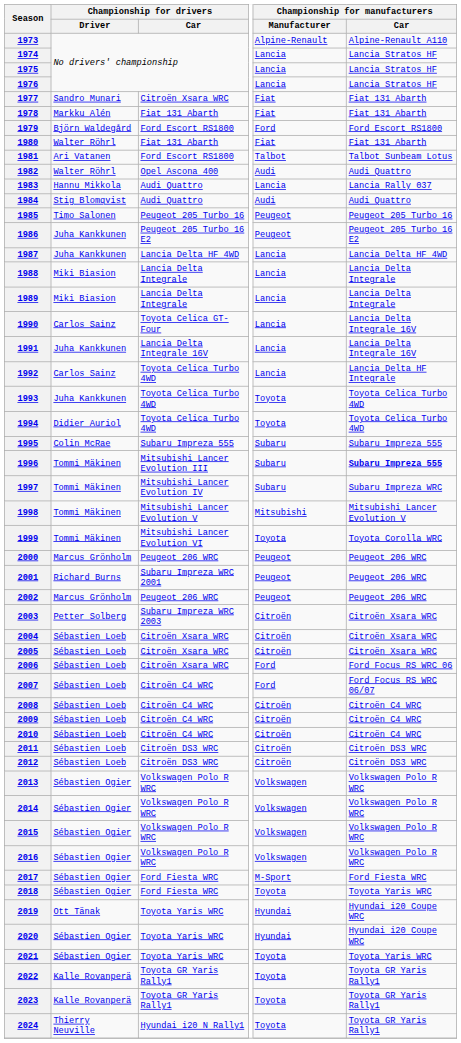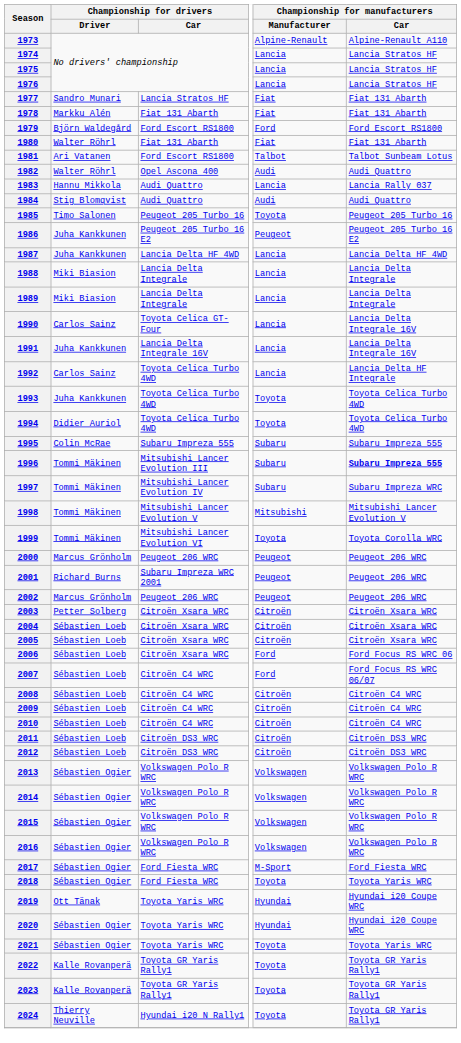 <table class="wikitable" style="font-size:90%;">
 <tr style="background:#efefef;">
 <th rowspan="2" style="width:70px;">Season</th>
 <th colspan="2" style="width:350px;">Championship for drivers</th>
 <td rowspan=54 style="background-color:#ffffff;border-top-style:hidden; border-bottom-style:hidden;"></td>
 <th colspan="2" style="width:350px;">Championship for manufacturers</th>
 </tr>
 <tr>
 <th style="width:150px;">Driver</th>
 <th style="width:200px;">Car</th>
 <th style="width:150px;">Manufacturer</th>
 <th style="width:200px;">Car</th>
 </tr>
 <tr>
 <th><a href='#'>1973</a></th>
 <td colspan="2" rowspan="4"><em>No drivers' championship</em></td>
 <td> <a href='#'>Alpine-Renault</a></td>
 <td><a href='#'>Alpine-Renault A110</a></td>
 </tr>
 <tr>
 <th><a href='#'>1974</a></th>
 <td> <a href='#'>Lancia</a></td>
 <td><a href='#'>Lancia Stratos HF</a></td>
 </tr>
 <tr>
 <th><a href='#'>1975</a></th>
 <td> <a href='#'>Lancia</a></td>
 <td><a href='#'>Lancia Stratos HF</a></td>
 </tr>
 <tr>
 <th><a href='#'>1976</a></th>
 <td> <a href='#'>Lancia</a></td>
 <td><a href='#'>Lancia Stratos HF</a></td>
 </tr>
 <tr>
 <th><a href='#'>1977</a></th>
 <td> <a href='#'>Sandro Munari</a></td>
-<td><a href='#'>Citroën Xsara WRC</a></td>
+<td><a href='#'>Lancia Stratos HF</a></td>
 <td> <a href='#'>Fiat</a></td>
 <td><a href='#'>Fiat 131 Abarth</a></td>
 </tr>
 <tr>
 <th><a href='#'>1978</a></th>
 <td> <a href='#'>Markku Alén</a></td>
 <td><a href='#'>Fiat 131 Abarth</a></td>
 <td> <a href='#'>Fiat</a></td>
 <td><a href='#'>Fiat 131 Abarth</a></td>
 </tr>
 <tr>
 <th><a href='#'>1979</a></th>
 <td> <a href='#'>Björn Waldegård</a></td>
 <td><a href='#'>Ford Escort RS1800</a></td>
 <td> <a href='#'>Ford</a></td>
 <td><a href='#'>Ford Escort RS1800</a></td>
 </tr>
 <tr>
 <th><a href='#'>1980</a></th>
 <td> <a href='#'>Walter Röhrl</a></td>
 <td><a href='#'>Fiat 131 Abarth</a></td>
 <td> <a href='#'>Fiat</a></td>
 <td><a href='#'>Fiat 131 Abarth</a></td>
 </tr>
 <tr>
 <th><a href='#'>1981</a></th>
 <td> <a href='#'>Ari Vatanen</a></td>
 <td><a href='#'>Ford Escort RS1800</a></td>
 <td> <a href='#'>Talbot</a></td>
 <td><a href='#'>Talbot Sunbeam Lotus</a></td>
 </tr>
 <tr>
 <th><a href='#'>1982</a></th>
 <td> <a href='#'>Walter Röhrl</a></td>
 <td><a href='#'>Opel Ascona 400</a></td>
 <td> <a href='#'>Audi</a></td>
 <td><a href='#'>Audi Quattro</a></td>
 </tr>
 <tr>
 <th><a href='#'>1983</a></th>
 <td> <a href='#'>Hannu Mikkola</a></td>
 <td><a href='#'>Audi Quattro</a></td>
 <td> <a href='#'>Lancia</a></td>
 <td><a href='#'>Lancia Rally 037</a></td>
 </tr>
 <tr>
 <th><a href='#'>1984</a></th>
 <td> <a href='#'>Stig Blomqvist</a></td>
 <td><a href='#'>Audi Quattro</a></td>
 <td> <a href='#'>Audi</a></td>
 <td><a href='#'>Audi Quattro</a></td>
 </tr>
 <tr>
 <th><a href='#'>1985</a></th>
 <td> <a href='#'>Timo Salonen</a></td>
 <td><a href='#'>Peugeot 205 Turbo 16</a></td>
-<td> <a href='#'>Peugeot</a></td>
+<td> <a href='#'>Toyota</a></td>
 <td><a href='#'>Peugeot 205 Turbo 16</a></td>
 </tr>
 <tr>
 <th><a href='#'>1986</a></th>
 <td> <a href='#'>Juha Kankkunen</a></td>
 <td><a href='#'>Peugeot 205 Turbo 16 E2</a></td>
 <td> <a href='#'>Peugeot</a></td>
 <td><a href='#'>Peugeot 205 Turbo 16 E2</a></td>
 </tr>
 <tr>
 <th><a href='#'>1987</a></th>
 <td> <a href='#'>Juha Kankkunen</a></td>
 <td><a href='#'>Lancia Delta HF 4WD</a></td>
 <td> <a href='#'>Lancia</a></td>
 <td><a href='#'>Lancia Delta HF 4WD</a></td>
 </tr>
 <tr>
 <th><a href='#'>1988</a></th>
 <td> <a href='#'>Miki Biasion</a></td>
 <td><a href='#'>Lancia Delta Integrale</a></td>
 <td> <a href='#'>Lancia</a></td>
 <td><a href='#'>Lancia Delta Integrale</a></td>
 </tr>
 <tr>
 <th><a href='#'>1989</a></th>
 <td> <a href='#'>Miki Biasion</a></td>
 <td><a href='#'>Lancia Delta Integrale</a></td>
 <td> <a href='#'>Lancia</a></td>
 <td><a href='#'>Lancia Delta Integrale</a></td>
 </tr>
 <tr>
 <th><a href='#'>1990</a></th>
 <td> <a href='#'>Carlos Sainz</a></td>
 <td><a href='#'>Toyota Celica GT-Four</a></td>
 <td> <a href='#'>Lancia</a></td>
 <td><a href='#'>Lancia Delta Integrale 16V</a></td>
 </tr>
 <tr>
 <th><a href='#'>1991</a></th>
 <td> <a href='#'>Juha Kankkunen</a></td>
 <td><a href='#'>Lancia Delta Integrale 16V</a></td>
 <td> <a href='#'>Lancia</a></td>
 <td><a href='#'>Lancia Delta Integrale 16V</a></td>
 </tr>
 <tr>
 <th><a href='#'>1992</a></th>
 <td> <a href='#'>Carlos Sainz</a></td>
 <td><a href='#'>Toyota Celica Turbo 4WD</a></td>
 <td> <a href='#'>Lancia</a></td>
 <td><a href='#'>Lancia Delta HF Integrale</a></td>
 </tr>
 <tr>
 <th><a href='#'>1993</a></th>
 <td> <a href='#'>Juha Kankkunen</a></td>
 <td><a href='#'>Toyota Celica Turbo 4WD</a></td>
 <td> <a href='#'>Toyota</a></td>
 <td><a href='#'>Toyota Celica Turbo 4WD</a></td>
 </tr>
 <tr>
 <th><a href='#'>1994</a></th>
 <td> <a href='#'>Didier Auriol</a></td>
 <td><a href='#'>Toyota Celica Turbo 4WD</a></td>
 <td> <a href='#'>Toyota</a></td>
 <td><a href='#'>Toyota Celica Turbo 4WD</a></td>
 </tr>
 <tr>
 <th><a href='#'>1995</a></th>
 <td> <a href='#'>Colin McRae</a></td>
 <td><a href='#'>Subaru Impreza 555</a></td>
 <td> <a href='#'>Subaru</a></td>
 <td><a href='#'>Subaru Impreza 555</a></td>
 </tr>
 <tr>
 <th><a href='#'>1996</a></th>
 <td> <a href='#'>Tommi Mäkinen</a></td>
 <td><a href='#'>Mitsubishi Lancer Evolution III</a></td>
 <td> <a href='#'>Subaru</a></td>
 <td><strong><a href='#'>Subaru Impreza 555</a></strong></td>
 </tr>
 <tr>
 <th><a href='#'>1997</a></th>
 <td> <a href='#'>Tommi Mäkinen</a></td>
 <td><a href='#'>Mitsubishi Lancer Evolution IV</a></td>
 <td> <a href='#'>Subaru</a></td>
 <td><a href='#'>Subaru Impreza WRC</a></td>
 </tr>
 <tr>
 <th><a href='#'>1998</a></th>
 <td> <a href='#'>Tommi Mäkinen</a></td>
 <td><a href='#'>Mitsubishi Lancer Evolution V</a></td>
 <td> <a href='#'>Mitsubishi</a></td>
 <td><a href='#'>Mitsubishi Lancer Evolution V</a></td>
 </tr>
 <tr>
 <th><a href='#'>1999</a></th>
 <td> <a href='#'>Tommi Mäkinen</a></td>
 <td><a href='#'>Mitsubishi Lancer Evolution VI</a></td>
 <td> <a href='#'>Toyota</a></td>
 <td><a href='#'>Toyota Corolla WRC</a></td>
 </tr>
 <tr>
 <th><a href='#'>2000</a></th>
 <td> <a href='#'>Marcus Grönholm</a></td>
 <td><a href='#'>Peugeot 206 WRC</a></td>
 <td> <a href='#'>Peugeot</a></td>
 <td><a href='#'>Peugeot 206 WRC</a></td>
 </tr>
 <tr>
 <th><a href='#'>2001</a></th>
 <td> <a href='#'>Richard Burns</a></td>
 <td><a href='#'>Subaru Impreza WRC 2001</a></td>
 <td> <a href='#'>Peugeot</a></td>
 <td><a href='#'>Peugeot 206 WRC</a></td>
 </tr>
 <tr>
 <th><a href='#'>2002</a></th>
 <td> <a href='#'>Marcus Grönholm</a></td>
 <td><a href='#'>Peugeot 206 WRC</a></td>
 <td> <a href='#'>Peugeot</a></td>
 <td><a href='#'>Peugeot 206 WRC</a></td>
 </tr>
 <tr>
 <th><a href='#'>2003</a></th>
 <td> <a href='#'>Petter Solberg</a></td>
-<td><a href='#'>Subaru Impreza WRC 2003</a></td>
+<td><a href='#'>Citroën Xsara WRC</a></td>
 <td> <a href='#'>Citroën</a></td>
 <td><a href='#'>Citroën Xsara WRC</a></td>
 </tr>
 <tr>
 <th><a href='#'>2004</a></th>
 <td> <a href='#'>Sébastien Loeb</a></td>
 <td><a href='#'>Citroën Xsara WRC</a></td>
 <td> <a href='#'>Citroën</a></td>
 <td><a href='#'>Citroën Xsara WRC</a></td>
 </tr>
 <tr>
 <th><a href='#'>2005</a></th>
 <td> <a href='#'>Sébastien Loeb</a></td>
 <td><a href='#'>Citroën Xsara WRC</a></td>
 <td> <a href='#'>Citroën</a></td>
 <td><a href='#'>Citroën Xsara WRC</a></td>
 </tr>
 <tr>
 <th><a href='#'>2006</a></th>
 <td> <a href='#'>Sébastien Loeb</a></td>
 <td><a href='#'>Citroën Xsara WRC</a></td>
 <td> <a href='#'>Ford</a></td>
 <td><a href='#'>Ford Focus RS WRC 06</a></td>
 </tr>
 <tr>
 <th><a href='#'>2007</a></th>
 <td> <a href='#'>Sébastien Loeb</a></td>
 <td><a href='#'>Citroën C4 WRC</a></td>
 <td> <a href='#'>Ford</a></td>
 <td><a href='#'>Ford Focus RS WRC 06/07</a></td>
 </tr>
 <tr>
 <th><a href='#'>2008</a></th>
 <td> <a href='#'>Sébastien Loeb</a></td>
 <td><a href='#'>Citroën C4 WRC</a></td>
 <td> <a href='#'>Citroën</a></td>
 <td><a href='#'>Citroën C4 WRC</a></td>
 </tr>
 <tr>
 <th><a href='#'>2009</a></th>
 <td> <a href='#'>Sébastien Loeb</a></td>
 <td><a href='#'>Citroën C4 WRC</a></td>
 <td> <a href='#'>Citroën</a></td>
 <td><a href='#'>Citroën C4 WRC</a></td>
 </tr>
 <tr>
 <th><a href='#'>2010</a></th>
 <td> <a href='#'>Sébastien Loeb</a></td>
 <td><a href='#'>Citroën C4 WRC</a></td>
 <td> <a href='#'>Citroën</a></td>
 <td><a href='#'>Citroën C4 WRC</a></td>
 </tr>
 <tr>
 <th><a href='#'>2011</a></th>
 <td> <a href='#'>Sébastien Loeb</a></td>
 <td><a href='#'>Citroën DS3 WRC</a></td>
 <td> <a href='#'>Citroën</a></td>
 <td><a href='#'>Citroën DS3 WRC</a></td>
 </tr>
 <tr>
 <th><a href='#'>2012</a></th>
 <td> <a href='#'>Sébastien Loeb</a></td>
 <td><a href='#'>Citroën DS3 WRC</a></td>
 <td> <a href='#'>Citroën</a></td>
 <td><a href='#'>Citroën DS3 WRC</a></td>
 </tr>
 <tr>
 <th><a href='#'>2013</a></th>
 <td> <a href='#'>Sébastien Ogier</a></td>
 <td><a href='#'>Volkswagen Polo R WRC</a></td>
 <td> <a href='#'>Volkswagen</a></td>
 <td><a href='#'>Volkswagen Polo R WRC</a></td>
 </tr>
 <tr>
 <th><a href='#'>2014</a></th>
 <td> <a href='#'>Sébastien Ogier</a></td>
 <td><a href='#'>Volkswagen Polo R WRC</a></td>
 <td> <a href='#'>Volkswagen</a></td>
 <td><a href='#'>Volkswagen Polo R WRC</a></td>
 </tr>
 <tr>
 <th><a href='#'>2015</a></th>
 <td> <a href='#'>Sébastien Ogier</a></td>
 <td><a href='#'>Volkswagen Polo R WRC</a></td>
 <td> <a href='#'>Volkswagen</a></td>
 <td><a href='#'>Volkswagen Polo R WRC</a></td>
 </tr>
 <tr>
 <th><a href='#'>2016</a></th>
 <td> <a href='#'>Sébastien Ogier</a></td>
 <td><a href='#'>Volkswagen Polo R WRC</a></td>
 <td> <a href='#'>Volkswagen</a></td>
 <td><a href='#'>Volkswagen Polo R WRC</a></td>
 </tr>
 <tr>
 <th><a href='#'>2017</a></th>
 <td> <a href='#'>Sébastien Ogier</a></td>
 <td><a href='#'>Ford Fiesta WRC</a></td>
 <td> <a href='#'>M-Sport</a></td>
 <td><a href='#'>Ford Fiesta WRC</a></td>
 </tr>
 <tr>
 <th><a href='#'>2018</a></th>
 <td> <a href='#'>Sébastien Ogier</a></td>
 <td><a href='#'>Ford Fiesta WRC</a></td>
 <td> <a href='#'>Toyota</a></td>
 <td><a href='#'>Toyota Yaris WRC</a></td>
 </tr>
 <tr>
 <th><a href='#'>2019</a></th>
 <td> <a href='#'>Ott Tänak</a></td>
 <td><a href='#'>Toyota Yaris WRC</a></td>
 <td> <a href='#'>Hyundai</a></td>
 <td><a href='#'>Hyundai i20 Coupe WRC</a></td>
 </tr>
 <tr>
 <th><a href='#'>2020</a></th>
 <td> <a href='#'>Sébastien Ogier</a></td>
 <td><a href='#'>Toyota Yaris WRC</a></td>
 <td> <a href='#'>Hyundai</a></td>
 <td><a href='#'>Hyundai i20 Coupe WRC</a></td>
 </tr>
 <tr>
 <th><a href='#'>2021</a></th>
 <td> <a href='#'>Sébastien Ogier</a></td>
 <td><a href='#'>Toyota Yaris WRC</a></td>
 <td> <a href='#'>Toyota</a></td>
 <td><a href='#'>Toyota Yaris WRC</a></td>
 </tr>
 <tr>
 <th><a href='#'>2022</a></th>
 <td> <a href='#'>Kalle Rovanperä</a></td>
 <td><a href='#'>Toyota GR Yaris Rally1</a></td>
 <td> <a href='#'>Toyota</a></td>
 <td><a href='#'>Toyota GR Yaris Rally1</a></td>
 </tr>
 <tr>
 <th><a href='#'>2023</a></th>
 <td> <a href='#'>Kalle Rovanperä</a></td>
 <td><a href='#'>Toyota GR Yaris Rally1</a></td>
 <td> <a href='#'>Toyota</a></td>
 <td><a href='#'>Toyota GR Yaris Rally1</a></td>
 </tr>
 <tr>
 <th><a href='#'>2024</a></th>
 <td> <a href='#'>Thierry Neuville</a></td>
 <td><a href='#'>Hyundai i20 N Rally1</a></td>
 <td> <a href='#'>Toyota</a></td>
 <td><a href='#'>Toyota GR Yaris Rally1</a></td>
 </tr>
 <tr>
 </tr>
 </table>
